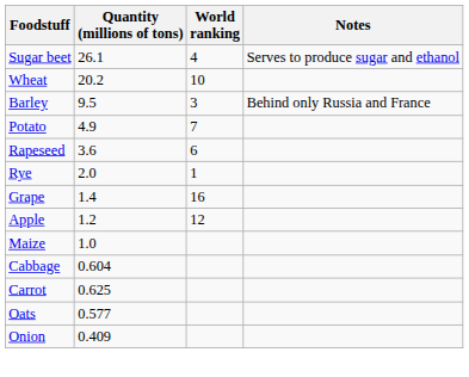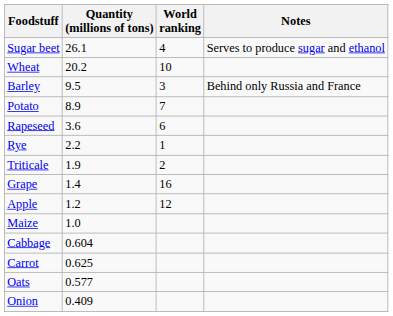 <table class="wikitable sortable">
 <tr>
 <th>Foodstuff</th>
 <th>Quantity<br>(millions of tons)</th>
 <th>World<br>ranking</th>
 <th class=unsortable>Notes</th>
 </tr>
 <tr>
 <td><a href='#'>Sugar beet</a></td>
 <td>26.1</td>
 <td>4</td>
 <td>Serves to produce <a href='#'>sugar</a> and <a href='#'>ethanol</a></td>
 </tr>
 <tr>
 <td><a href='#'>Wheat</a></td>
 <td>20.2</td>
 <td>10</td>
 <td></td>
 </tr>
 <tr>
 <td><a href='#'>Barley</a></td>
 <td>9.5</td>
 <td>3</td>
 <td>Behind only Russia and France</td>
 </tr>
 <tr>
 <td><a href='#'>Potato</a></td>
-<td>4.9</td>
+<td>8.9</td>
 <td>7</td>
 <td></td>
 </tr>
 <tr>
 <td><a href='#'>Rapeseed</a></td>
 <td>3.6</td>
 <td>6</td>
 <td></td>
 </tr>
 <tr>
 <td><a href='#'>Rye</a></td>
-<td>2.0</td>
+<td>2.2</td>
 <td>1</td>
+<td></td>
+</tr>
+<tr>
+<td><a href='#'>Triticale</a></td>
+<td>1.9</td>
+<td>2</td>
 <td></td>
 </tr>
 <tr>
 <td><a href='#'>Grape</a></td>
 <td>1.4</td>
 <td>16</td>
 <td></td>
 </tr>
 <tr>
 <td><a href='#'>Apple</a></td>
 <td>1.2</td>
 <td>12</td>
 <td></td>
 </tr>
 <tr>
 <td><a href='#'>Maize</a></td>
 <td>1.0</td>
 <td></td>
 <td></td>
 </tr>
 <tr>
 <td><a href='#'>Cabbage</a></td>
 <td>0.604</td>
 <td></td>
 <td></td>
 </tr>
 <tr>
 <td><a href='#'>Carrot</a></td>
 <td>0.625</td>
 <td></td>
 <td></td>
 </tr>
 <tr>
 <td><a href='#'>Oats</a></td>
 <td>0.577</td>
 <td></td>
 <td></td>
 </tr>
 <tr>
 <td><a href='#'>Onion</a></td>
 <td>0.409</td>
 <td></td>
 <td></td>
 </tr>
 </table>
